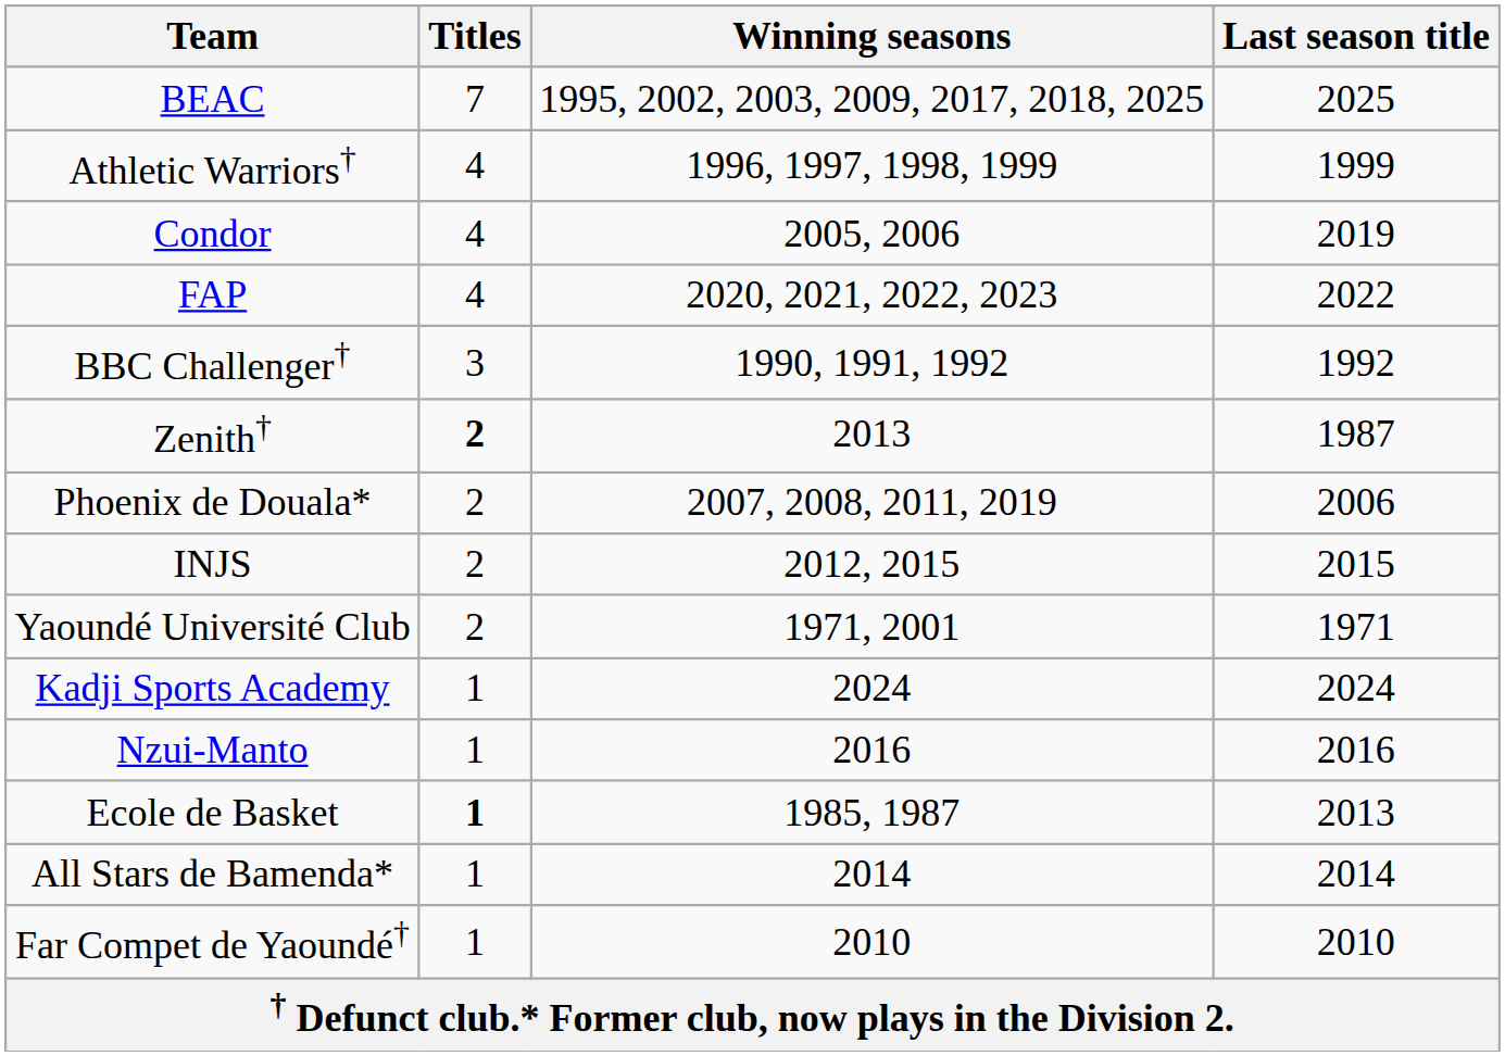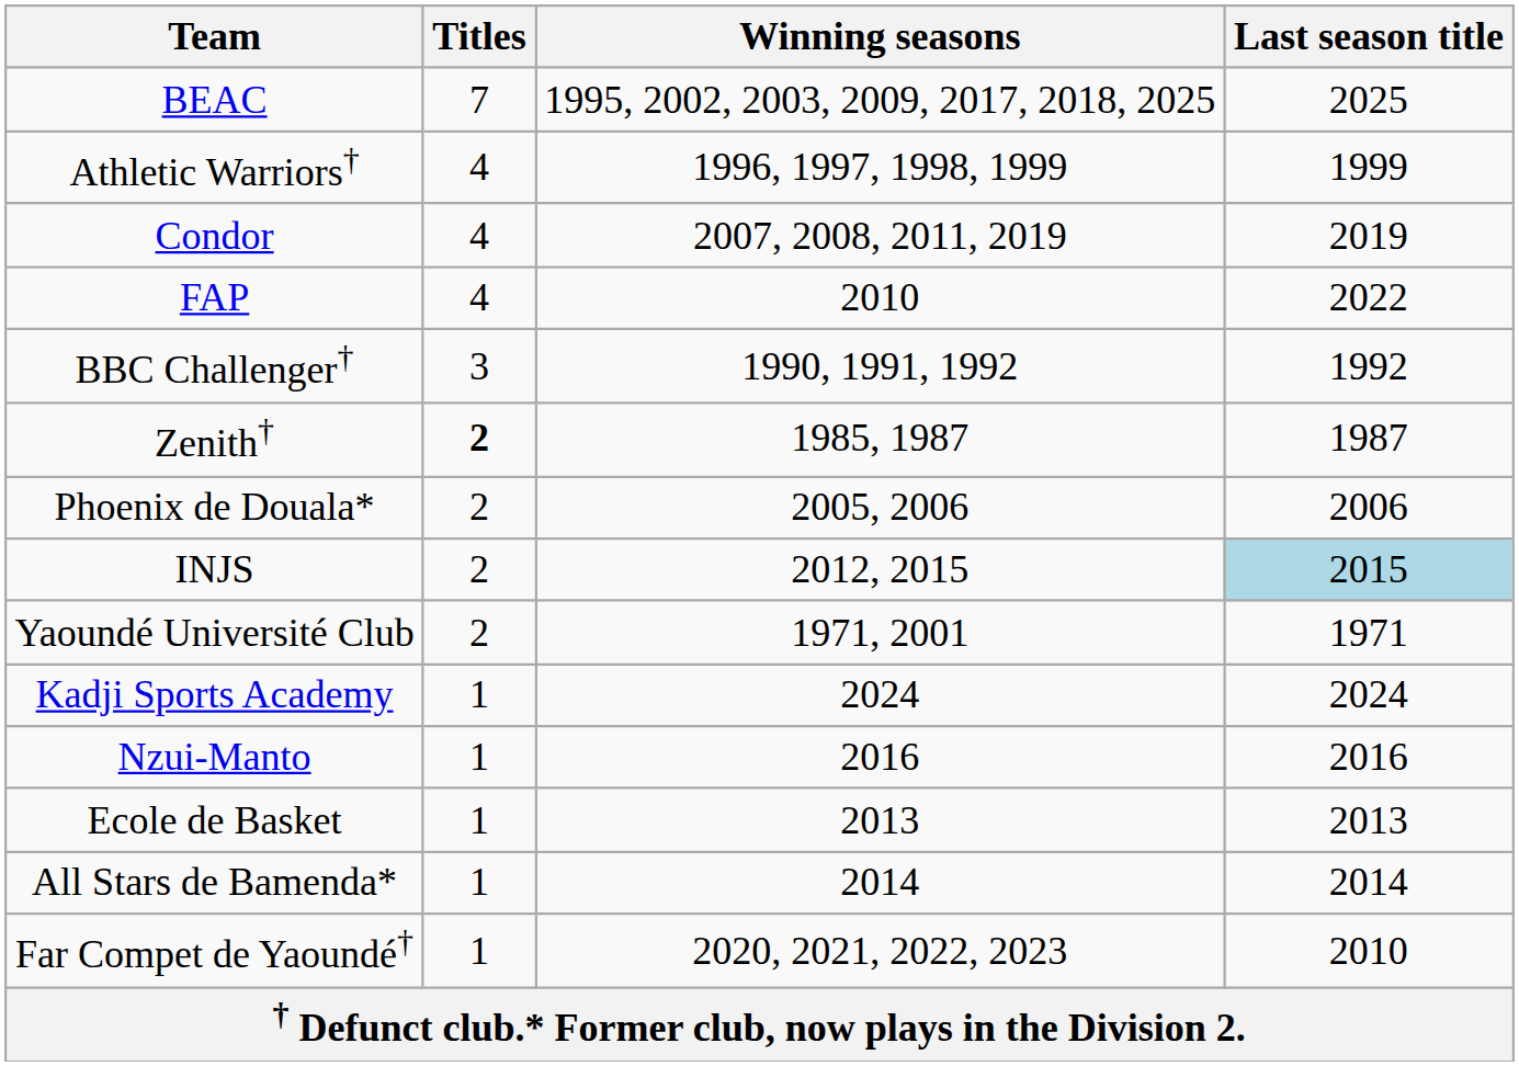 <table class="wikitable sortable plainrowheaders" style="text-align: center;">
 <tr>
 <th scope="col">Team</th>
 <th scope="col">Titles</th>
 <th scope="col">Winning seasons</th>
 <th scope="col">Last season title</th>
 </tr>
 <tr>
 <td><a href='#'>BEAC</a></td>
 <td>7</td>
 <td>1995, 2002, 2003, 2009, 2017, 2018, 2025</td>
 <td>2025</td>
 </tr>
 <tr>
 <td>Athletic Warriors<sup>†</sup></td>
 <td>4</td>
 <td>1996, 1997, 1998, 1999</td>
 <td>1999</td>
 </tr>
 <tr>
 <td scope="row"><a href='#'>Condor</a></td>
 <td>4</td>
-<td>2005, 2006</td>
+<td>2007, 2008, 2011, 2019</td>
 <td>2019</td>
 </tr>
 <tr>
 <td scope="row"><a href='#'>FAP</a></td>
 <td>4</td>
-<td>2020, 2021, 2022, 2023</td>
+<td>2010</td>
 <td>2022</td>
 </tr>
 <tr>
 <td>BBC Challenger<sup>†</sup></td>
 <td>3</td>
 <td>1990, 1991, 1992</td>
 <td>1992</td>
 </tr>
 <tr>
 <td>Zenith<sup>†</sup></td>
 <td><strong>2</strong></td>
-<td>2013</td>
+<td>1985, 1987</td>
 <td>1987</td>
 </tr>
 <tr>
 <td>Phoenix de Douala*</td>
 <td>2</td>
-<td>2007, 2008, 2011, 2019</td>
+<td>2005, 2006</td>
 <td>2006</td>
 </tr>
 <tr>
 <td>INJS</td>
 <td>2</td>
 <td>2012, 2015</td>
-<td>2015</td>
+<td style="background: lightblue;">2015</td>
 </tr>
 <tr>
 <td>Yaoundé Université Club</td>
 <td>2</td>
 <td>1971, 2001</td>
 <td>1971</td>
 </tr>
 <tr>
 <td><a href='#'>Kadji Sports Academy</a></td>
 <td>1</td>
 <td>2024</td>
 <td>2024</td>
 </tr>
 <tr>
 <td><a href='#'>Nzui-Manto</a></td>
 <td>1</td>
 <td>2016</td>
 <td>2016</td>
 </tr>
 <tr>
 <td>Ecole de Basket</td>
-<td><strong>1</strong></td>
-<td>1985, 1987</td>
+<td>1</td>
+<td>2013</td>
 <td>2013</td>
 </tr>
 <tr>
 <td>All Stars de Bamenda*</td>
 <td>1</td>
 <td>2014</td>
 <td>2014</td>
 </tr>
 <tr>
 <td>Far Compet de Yaoundé<sup>†</sup></td>
 <td>1</td>
-<td>2010</td>
+<td>2020, 2021, 2022, 2023</td>
 <td>2010</td>
 </tr>
 <tr>
 <th colspan="4"><strong><sup>†</sup> Defunct club.* Former club, now plays in the Division 2.</strong></th>
 </tr>
 </table>
